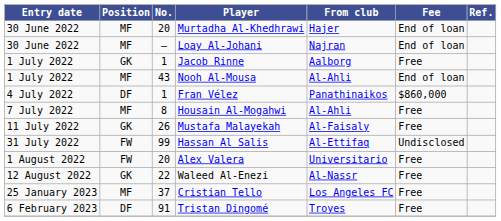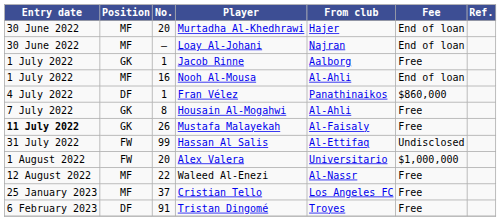 <table class="wikitable sortable">
 <tr>
 <th style="background:#3D4E94; color:#FFFFFF;"><strong>Entry date</strong></th>
 <th style="background:#3D4E94; color:#FFFFFF;"><strong>Position</strong></th>
 <th style="background:#3D4E94; color:#FFFFFF;"><strong>No.</strong></th>
 <th style="background:#3D4E94; color:#FFFFFF;"><strong>Player</strong></th>
 <th style="background:#3D4E94; color:#FFFFFF;"><strong>From club</strong></th>
 <th style="background:#3D4E94; color:#FFFFFF;"><strong>Fee</strong></th>
 <th style="background:#3D4E94; color:#FFFFFF;"><strong>Ref.</strong></th>
 </tr>
 <tr>
 <td>30 June 2022</td>
 <td style="text-align:center;">MF</td>
 <td style="text-align:center;">20</td>
 <td style="text-align:left;"> <a href='#'>Murtadha Al-Khedhrawi</a></td>
 <td style="text-align:left;"> <a href='#'>Hajer</a></td>
 <td>End of loan</td>
 <td></td>
 </tr>
 <tr>
 <td>30 June 2022</td>
 <td style="text-align:center;">MF</td>
 <td style="text-align:center;">–</td>
 <td style="text-align:left;"> <a href='#'>Loay Al-Johani</a></td>
 <td style="text-align:left;"> <a href='#'>Najran</a></td>
 <td>End of loan</td>
 <td></td>
 </tr>
 <tr>
 <td>1 July 2022</td>
 <td style="text-align:center;">GK</td>
 <td style="text-align:center;">1</td>
 <td style="text-align:left;"> <a href='#'>Jacob Rinne</a></td>
 <td style="text-align:left;"> <a href='#'>Aalborg</a></td>
 <td>Free</td>
 <td></td>
 </tr>
 <tr>
 <td>1 July 2022</td>
 <td style="text-align:center;">MF</td>
-<td style="text-align:center;">43</td>
+<td style="text-align:center;">16</td>
 <td style="text-align:left;"> <a href='#'>Nooh Al-Mousa</a></td>
 <td style="text-align:left;"> <a href='#'>Al-Ahli</a></td>
 <td>End of loan</td>
 <td></td>
 </tr>
 <tr>
 <td>4 July 2022</td>
 <td style="text-align:center;">DF</td>
 <td style="text-align:center;">1</td>
 <td style="text-align:left;"> <a href='#'>Fran Vélez</a></td>
 <td style="text-align:left;"> <a href='#'>Panathinaikos</a></td>
 <td>$860,000</td>
 <td></td>
 </tr>
 <tr>
 <td>7 July 2022</td>
-<td style="text-align:center;">MF</td>
+<td style="text-align:center;">GK</td>
 <td style="text-align:center;">8</td>
 <td style="text-align:left;"> <a href='#'>Housain Al-Mogahwi</a></td>
 <td style="text-align:left;"> <a href='#'>Al-Ahli</a></td>
 <td>Free</td>
 <td></td>
 </tr>
 <tr>
-<td>11 July 2022</td>
+<td><strong>11 July 2022</strong></td>
 <td style="text-align:center;">GK</td>
 <td style="text-align:center;">26</td>
 <td style="text-align:left;"> <a href='#'>Mustafa Malayekah</a></td>
 <td style="text-align:left;"> <a href='#'>Al-Faisaly</a></td>
 <td>Free</td>
 <td></td>
 </tr>
 <tr>
 <td>31 July 2022</td>
 <td style="text-align:center;">FW</td>
 <td style="text-align:center;">99</td>
 <td style="text-align:left;"> <a href='#'>Hassan Al Salis</a></td>
 <td style="text-align:left;"> <a href='#'>Al-Ettifaq</a></td>
 <td>Undisclosed</td>
 <td></td>
 </tr>
 <tr>
 <td>1 August 2022</td>
 <td style="text-align:center;">FW</td>
 <td style="text-align:center;">20</td>
 <td style="text-align:left;"> <a href='#'>Alex Valera</a></td>
 <td style="text-align:left;"> <a href='#'>Universitario</a></td>
-<td>Free</td>
+<td>$1,000,000</td>
 <td></td>
 </tr>
 <tr>
 <td>12 August 2022</td>
-<td style="text-align:center;">GK</td>
+<td style="text-align:center;">MF</td>
 <td style="text-align:center;">22</td>
 <td style="text-align:left;"> Waleed Al-Enezi</td>
 <td style="text-align:left;"> <a href='#'>Al-Nassr</a></td>
 <td>Free</td>
 <td></td>
 </tr>
 <tr>
 <td>25 January 2023</td>
 <td style="text-align:center;">MF</td>
 <td style="text-align:center;">37</td>
 <td style="text-align:left;"> <a href='#'>Cristian Tello</a></td>
 <td style="text-align:left;"> <a href='#'>Los Angeles FC</a></td>
 <td>Free</td>
 <td></td>
 </tr>
 <tr>
 <td>6 February 2023</td>
 <td style="text-align:center;">DF</td>
 <td style="text-align:center;">91</td>
 <td style="text-align:left;"> <a href='#'>Tristan Dingomé</a></td>
 <td style="text-align:left;"> <a href='#'>Troyes</a></td>
 <td>Free</td>
 <td></td>
 </tr>
 <tr>
 </tr>
 </table>
